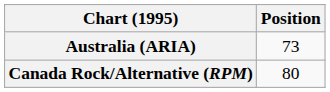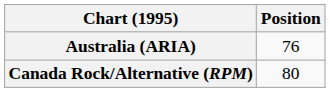 <table class="wikitable plainrowheaders" style="text-align:center">
 <tr>
 <th>Chart (1995)</th>
 <th>Position</th>
 </tr>
 <tr>
 <th scope="row">Australia (ARIA)</th>
-<td>73</td>
+<td>76</td>
 </tr>
 <tr>
 <th scope="row">Canada Rock/Alternative (<em>RPM</em>)</th>
 <td>80</td>
 </tr>
 </table>
